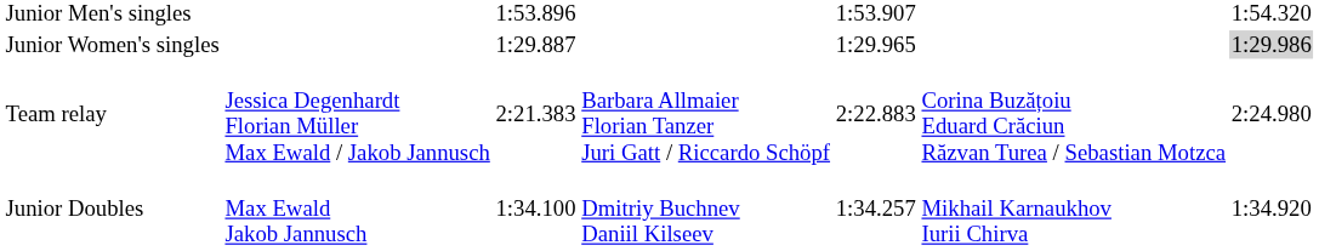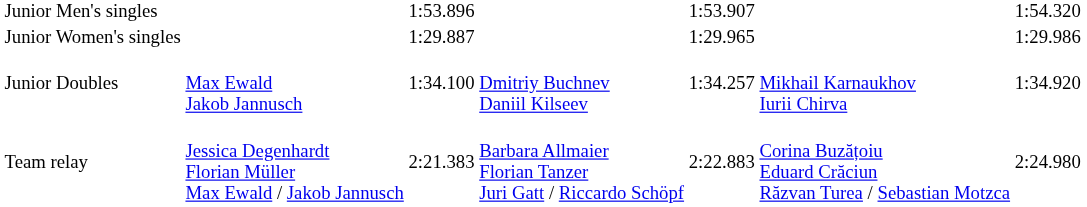 <table>
 <tr>
 <td>Junior Men's singles</td>
 <td></td>
 <td>1:53.896</td>
 <td></td>
 <td>1:53.907</td>
 <td></td>
 <td>1:54.320</td>
 </tr>
 <tr>
 <td>Junior Women's singles</td>
 <td></td>
 <td>1:29.887</td>
 <td></td>
 <td>1:29.965</td>
 <td></td>
-<td style="background: lightgrey;">1:29.986</td>
+<td>1:29.986</td>
+</tr>
+<tr>
+<td>Junior Doubles</td>
+<td><br><a href='#'>Max Ewald</a><br><a href='#'>Jakob Jannusch</a></td>
+<td>1:34.100</td>
+<td><br><a href='#'>Dmitriy Buchnev</a><br><a href='#'>Daniil Kilseev</a></td>
+<td>1:34.257</td>
+<td><br><a href='#'>Mikhail Karnaukhov</a><br><a href='#'>Iurii Chirva</a></td>
+<td>1:34.920</td>
 </tr>
 <tr>
 <td>Team relay</td>
 <td><br><a href='#'>Jessica Degenhardt</a><br><a href='#'>Florian Müller</a><br><a href='#'>Max Ewald</a> / <a href='#'>Jakob Jannusch</a></td>
 <td>2:21.383</td>
 <td><br><a href='#'>Barbara Allmaier</a><br><a href='#'>Florian Tanzer</a><br><a href='#'>Juri Gatt</a> / <a href='#'>Riccardo Schöpf</a></td>
 <td>2:22.883</td>
 <td><br><a href='#'>Corina Buzățoiu</a><br><a href='#'>Eduard Crăciun</a><br><a href='#'>Răzvan Turea</a> / <a href='#'>Sebastian Motzca</a></td>
 <td>2:24.980</td>
 </tr>
-<tr>
-<td>Junior Doubles</td>
-<td><br><a href='#'>Max Ewald</a><br><a href='#'>Jakob Jannusch</a></td>
-<td>1:34.100</td>
-<td><br><a href='#'>Dmitriy Buchnev</a><br><a href='#'>Daniil Kilseev</a></td>
-<td>1:34.257</td>
-<td><br><a href='#'>Mikhail Karnaukhov</a><br><a href='#'>Iurii Chirva</a></td>
-<td>1:34.920</td>
-</tr>
 </table>
